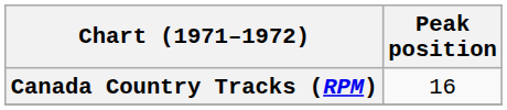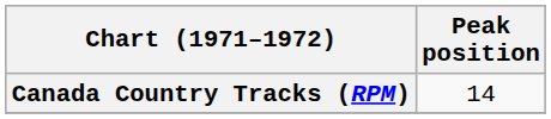 <table class="wikitable sortable plainrowheaders" style="text-align:center">
 <tr>
 <th scope="col">Chart (1971–1972)</th>
 <th scope="col">Peak<br>position</th>
 </tr>
 <tr>
 <th scope="row">Canada Country Tracks (<em><a href='#'>RPM</a></em>)</th>
-<td align="center">16</td>
+<td align="center">14</td>
 </tr>
 <tr>
 </tr>
 </table>
